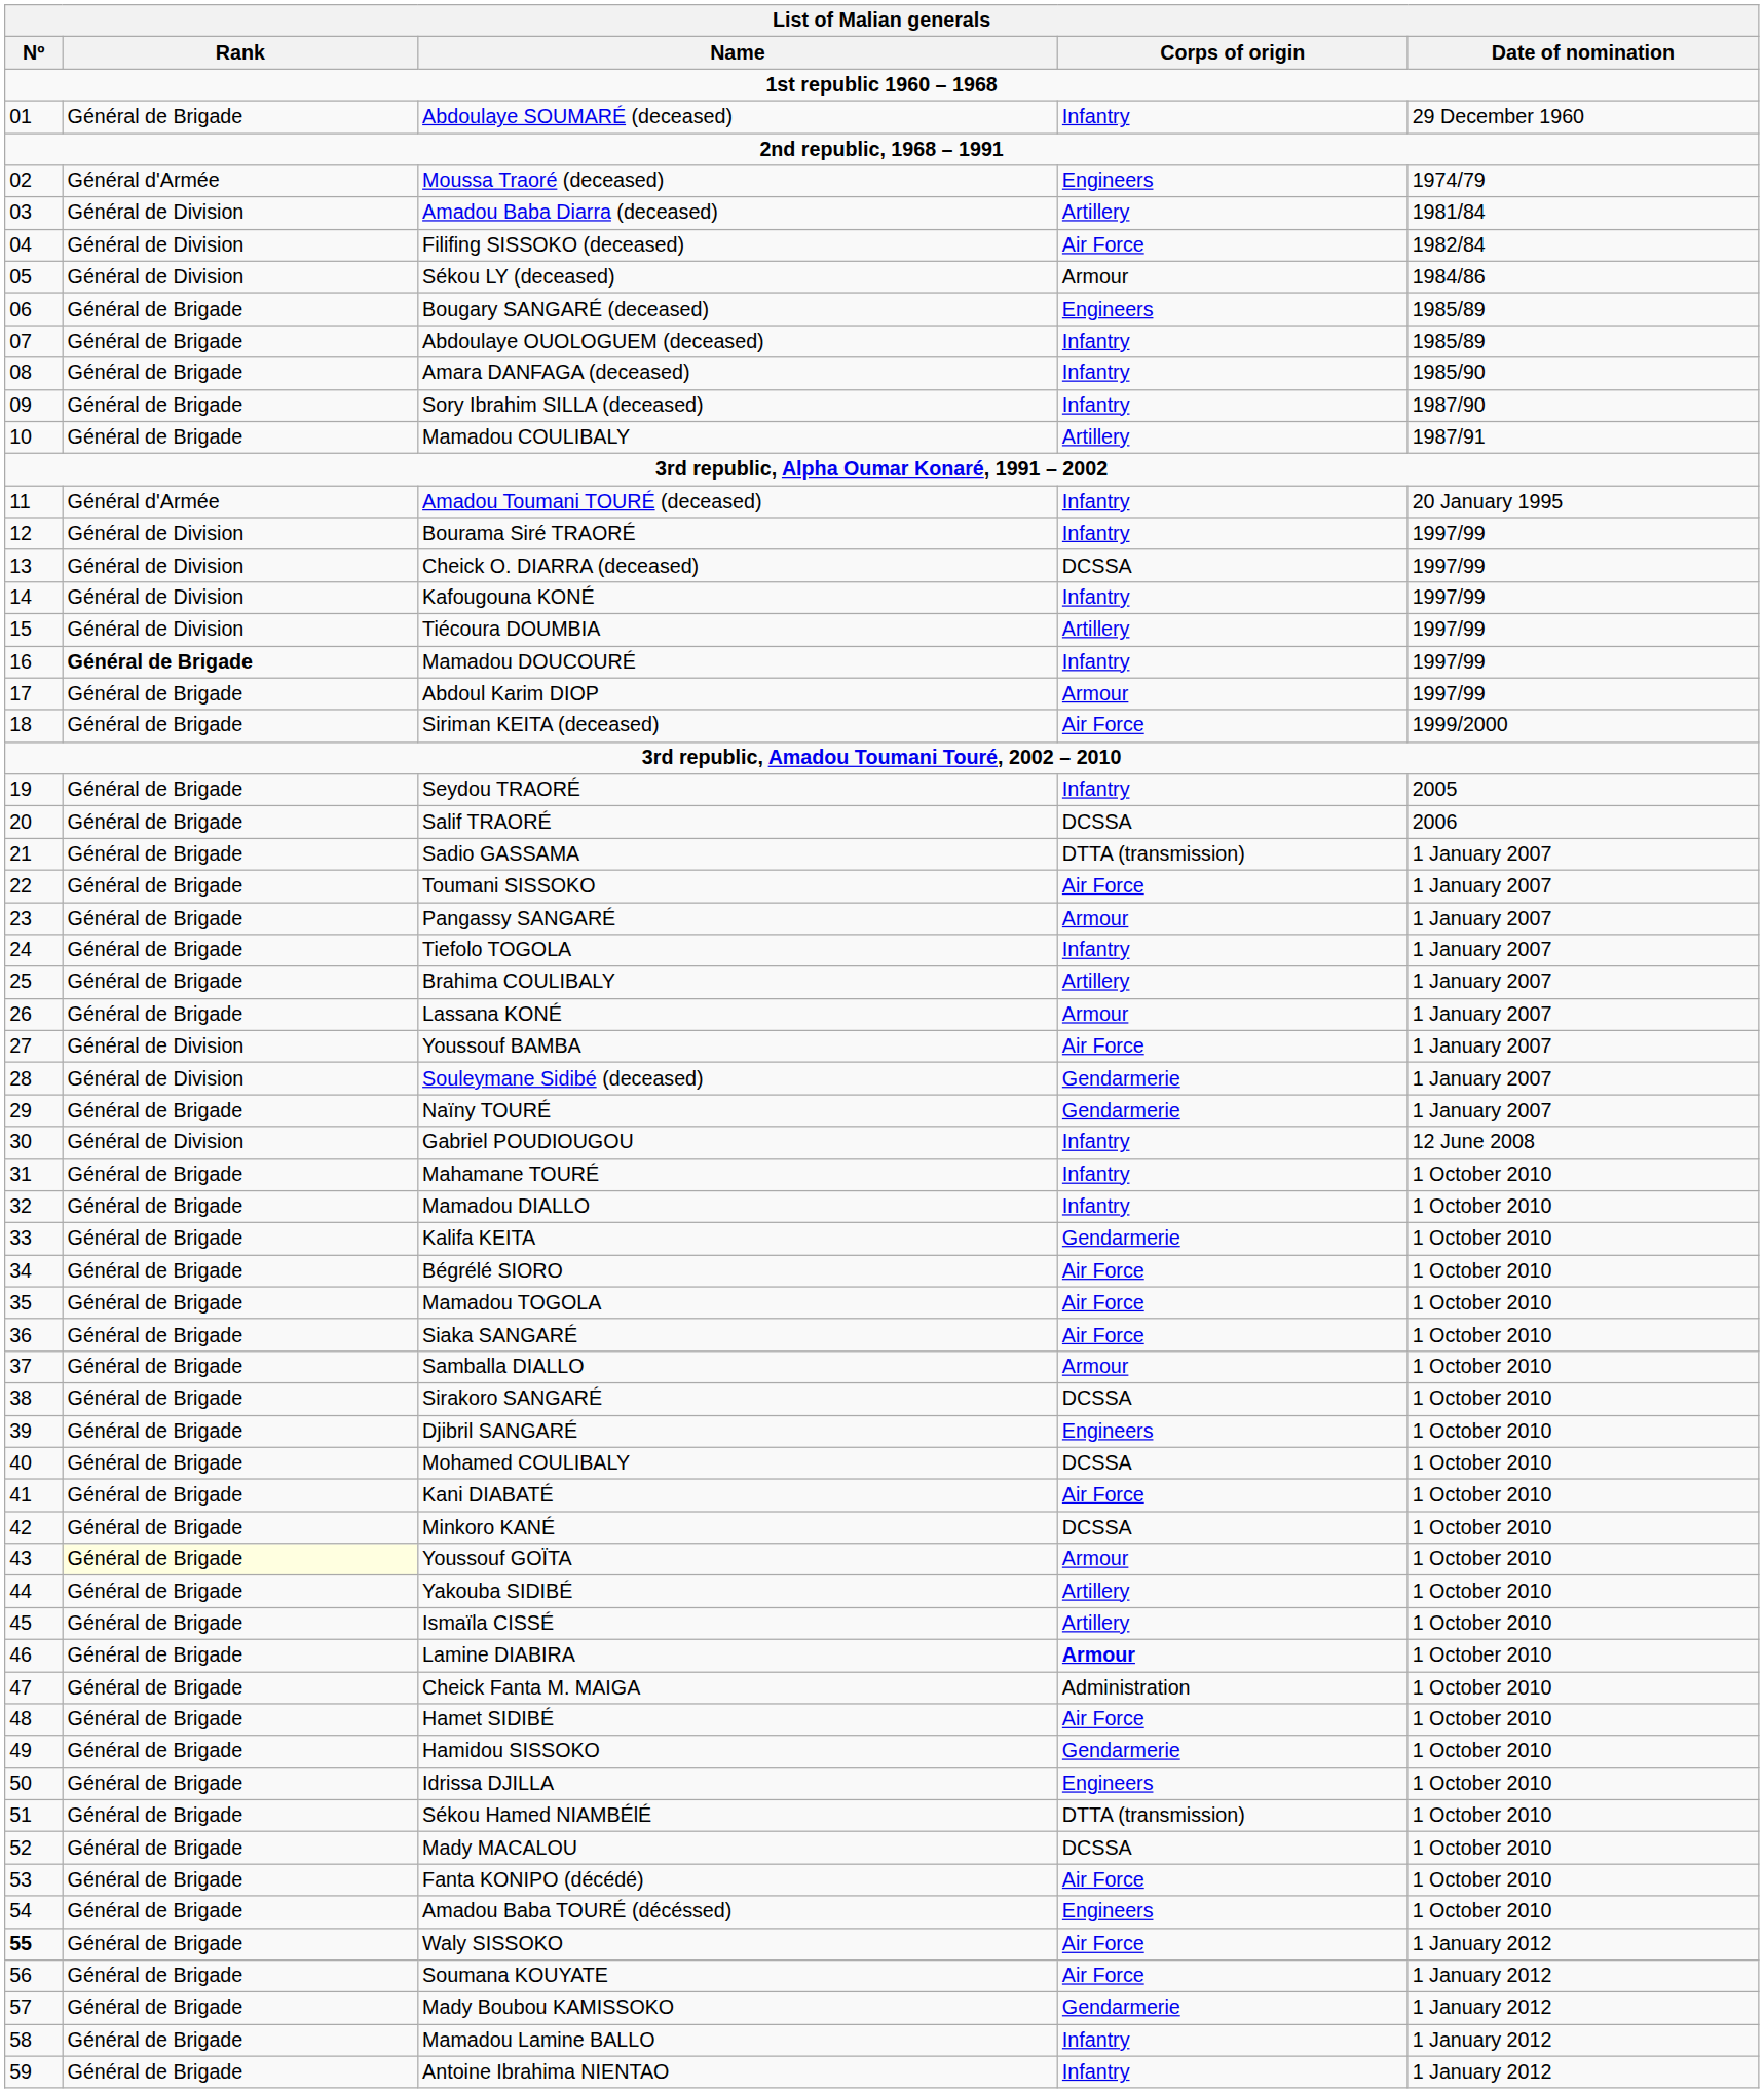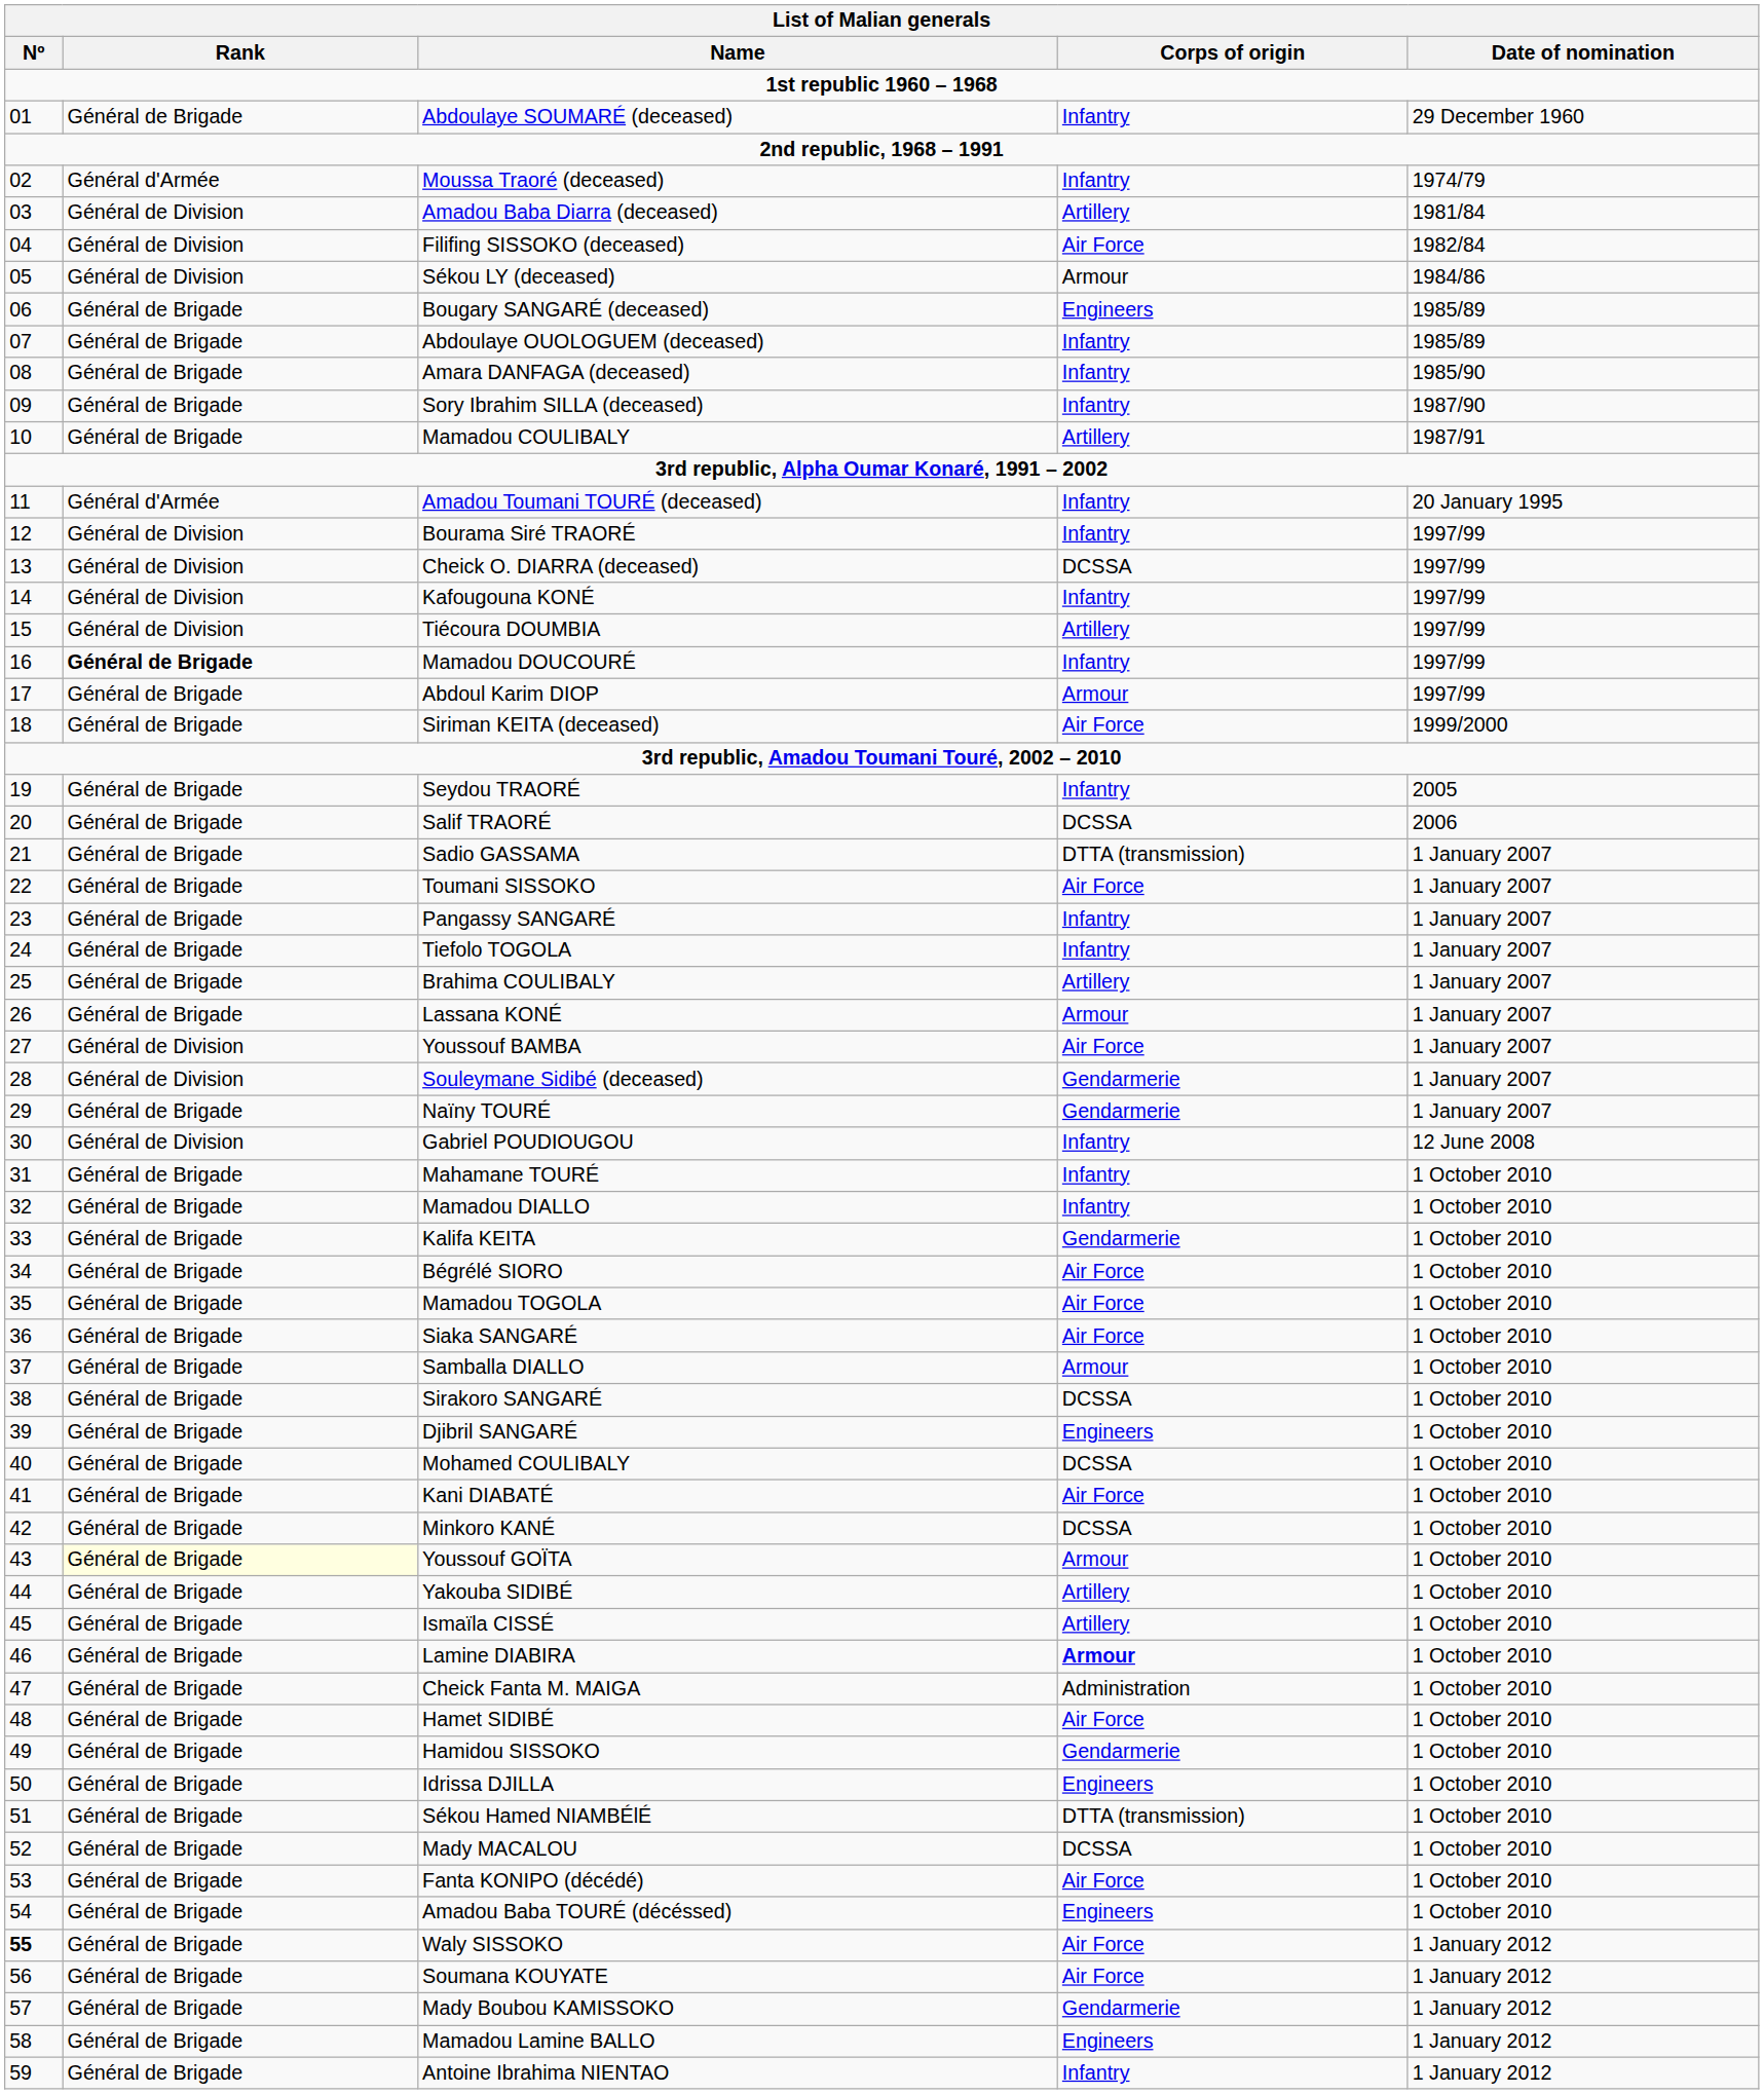 <table class="wikitable collapsible collapsed" width=70%>
 <tr>
 <th colspan="5">List of Malian generals</th>
 </tr>
 <tr>
 <th>Nº</th>
 <th>Rank</th>
 <th>Name</th>
 <th>Corps of origin</th>
 <th>Date of nomination</th>
 </tr>
 <tr>
 <td colspan="5" style="text-align:center;"><strong>1st republic 1960 – 1968</strong></td>
 </tr>
 <tr>
 <td>01</td>
 <td>Général de Brigade</td>
 <td><a href='#'>Abdoulaye SOUMARÉ</a> (deceased)</td>
 <td><a href='#'>Infantry</a></td>
 <td>29 December 1960</td>
 </tr>
 <tr>
 <td colspan="5" style="text-align:center;"><strong>2nd republic, 1968 – 1991</strong></td>
 </tr>
 <tr>
 <td>02</td>
 <td>Général d'Armée</td>
 <td><a href='#'>Moussa Traoré</a> (deceased)</td>
-<td><a href='#'>Engineers</a></td>
+<td><a href='#'>Infantry</a></td>
 <td>1974/79</td>
 </tr>
 <tr>
 <td>03</td>
 <td>Général de Division</td>
 <td><a href='#'>Amadou Baba Diarra</a> (deceased)</td>
 <td><a href='#'>Artillery</a></td>
 <td>1981/84</td>
 </tr>
 <tr>
 <td>04</td>
 <td>Général de Division</td>
 <td>Filifing SISSOKO (deceased)</td>
 <td><a href='#'>Air Force</a></td>
 <td>1982/84</td>
 </tr>
 <tr>
 <td>05</td>
 <td>Général de Division</td>
 <td>Sékou LY (deceased)</td>
 <td>Armour</td>
 <td>1984/86</td>
 </tr>
 <tr>
 <td>06</td>
 <td>Général de Brigade</td>
 <td>Bougary SANGARÉ (deceased)</td>
 <td><a href='#'>Engineers</a></td>
 <td>1985/89</td>
 </tr>
 <tr>
 <td>07</td>
 <td>Général de Brigade</td>
 <td>Abdoulaye OUOLOGUEM (deceased)</td>
 <td><a href='#'>Infantry</a></td>
 <td>1985/89</td>
 </tr>
 <tr>
 <td>08</td>
 <td>Général de Brigade</td>
 <td>Amara DANFAGA (deceased)</td>
 <td><a href='#'>Infantry</a></td>
 <td>1985/90</td>
 </tr>
 <tr>
 <td>09</td>
 <td>Général de Brigade</td>
 <td>Sory Ibrahim SILLA (deceased)</td>
 <td><a href='#'>Infantry</a></td>
 <td>1987/90</td>
 </tr>
 <tr>
 <td>10</td>
 <td>Général de Brigade</td>
 <td>Mamadou COULIBALY</td>
 <td><a href='#'>Artillery</a></td>
 <td>1987/91</td>
 </tr>
 <tr>
 <td colspan="5" style="text-align:center;"><strong>3rd republic, <a href='#'>Alpha Oumar Konaré</a>, 1991 – 2002</strong></td>
 </tr>
 <tr>
 <td>11</td>
 <td>Général d'Armée</td>
 <td><a href='#'>Amadou Toumani TOURÉ</a> (deceased)</td>
 <td><a href='#'>Infantry</a></td>
 <td>20 January 1995</td>
 </tr>
 <tr>
 <td>12</td>
 <td>Général de Division</td>
 <td>Bourama Siré TRAORÉ</td>
 <td><a href='#'>Infantry</a></td>
 <td>1997/99</td>
 </tr>
 <tr>
 <td>13</td>
 <td>Général de Division</td>
 <td>Cheick O. DIARRA (deceased)</td>
 <td>DCSSA</td>
 <td>1997/99</td>
 </tr>
 <tr>
 <td>14</td>
 <td>Général de Division</td>
 <td>Kafougouna KONÉ</td>
 <td><a href='#'>Infantry</a></td>
 <td>1997/99</td>
 </tr>
 <tr>
 <td>15</td>
 <td>Général de Division</td>
 <td>Tiécoura DOUMBIA</td>
 <td><a href='#'>Artillery</a></td>
 <td>1997/99</td>
 </tr>
 <tr>
 <td>16</td>
 <td><strong>Général de Brigade</strong></td>
 <td>Mamadou DOUCOURÉ</td>
 <td><a href='#'>Infantry</a></td>
 <td>1997/99</td>
 </tr>
 <tr>
 <td>17</td>
 <td>Général de Brigade</td>
 <td>Abdoul Karim DIOP</td>
 <td><a href='#'>Armour</a></td>
 <td>1997/99</td>
 </tr>
 <tr>
 <td>18</td>
 <td>Général de Brigade</td>
 <td>Siriman KEITA (deceased)</td>
 <td><a href='#'>Air Force</a></td>
 <td>1999/2000</td>
 </tr>
 <tr>
 <td colspan="5" style="text-align:center;"><strong>3rd republic, <a href='#'>Amadou Toumani Touré</a>, 2002 – 2010</strong></td>
 </tr>
 <tr>
 <td>19</td>
 <td>Général de Brigade</td>
 <td>Seydou TRAORÉ</td>
 <td><a href='#'>Infantry</a></td>
 <td>2005</td>
 </tr>
 <tr>
 <td>20</td>
 <td>Général de Brigade</td>
 <td>Salif TRAORÉ</td>
 <td>DCSSA</td>
 <td>2006</td>
 </tr>
 <tr>
 <td>21</td>
 <td>Général de Brigade</td>
 <td>Sadio GASSAMA</td>
 <td>DTTA (transmission)</td>
 <td>1 January 2007</td>
 </tr>
 <tr>
 <td>22</td>
 <td>Général de Brigade</td>
 <td>Toumani SISSOKO</td>
 <td><a href='#'>Air Force</a></td>
 <td>1 January 2007</td>
 </tr>
 <tr>
 <td>23</td>
 <td>Général de Brigade</td>
 <td>Pangassy SANGARÉ</td>
-<td><a href='#'>Armour</a></td>
+<td><a href='#'>Infantry</a></td>
 <td>1 January 2007</td>
 </tr>
 <tr>
 <td>24</td>
 <td>Général de Brigade</td>
 <td>Tiefolo TOGOLA</td>
 <td><a href='#'>Infantry</a></td>
 <td>1 January 2007</td>
 </tr>
 <tr>
 <td>25</td>
 <td>Général de Brigade</td>
 <td>Brahima COULIBALY</td>
 <td><a href='#'>Artillery</a></td>
 <td>1 January 2007</td>
 </tr>
 <tr>
 <td>26</td>
 <td>Général de Brigade</td>
 <td>Lassana KONÉ</td>
 <td><a href='#'>Armour</a></td>
 <td>1 January 2007</td>
 </tr>
 <tr>
 <td>27</td>
 <td>Général de Division</td>
 <td>Youssouf BAMBA</td>
 <td><a href='#'>Air Force</a></td>
 <td>1 January 2007</td>
 </tr>
 <tr>
 <td>28</td>
 <td>Général de Division</td>
 <td><a href='#'>Souleymane Sidibé</a> (deceased)</td>
 <td><a href='#'>Gendarmerie</a></td>
 <td>1 January 2007</td>
 </tr>
 <tr>
 <td>29</td>
 <td>Général de Brigade</td>
 <td>Naïny TOURÉ</td>
 <td><a href='#'>Gendarmerie</a></td>
 <td>1 January 2007</td>
 </tr>
 <tr>
 <td>30</td>
 <td>Général de Division</td>
 <td>Gabriel POUDIOUGOU</td>
 <td><a href='#'>Infantry</a></td>
 <td>12 June 2008</td>
 </tr>
 <tr>
 <td>31</td>
 <td>Général de Brigade</td>
 <td>Mahamane TOURÉ</td>
 <td><a href='#'>Infantry</a></td>
 <td>1 October 2010</td>
 </tr>
 <tr>
 <td>32</td>
 <td>Général de Brigade</td>
 <td>Mamadou DIALLO</td>
 <td><a href='#'>Infantry</a></td>
 <td>1 October 2010</td>
 </tr>
 <tr>
 <td>33</td>
 <td>Général de Brigade</td>
 <td>Kalifa KEITA</td>
 <td><a href='#'>Gendarmerie</a></td>
 <td>1 October 2010</td>
 </tr>
 <tr>
 <td>34</td>
 <td>Général de Brigade</td>
 <td>Bégrélé SIORO</td>
 <td><a href='#'>Air Force</a></td>
 <td>1 October 2010</td>
 </tr>
 <tr>
 <td>35</td>
 <td>Général de Brigade</td>
 <td>Mamadou TOGOLA</td>
 <td><a href='#'>Air Force</a></td>
 <td>1 October 2010</td>
 </tr>
 <tr>
 <td>36</td>
 <td>Général de Brigade</td>
 <td>Siaka SANGARÉ</td>
 <td><a href='#'>Air Force</a></td>
 <td>1 October 2010</td>
 </tr>
 <tr>
 <td>37</td>
 <td>Général de Brigade</td>
 <td>Samballa DIALLO</td>
 <td><a href='#'>Armour</a></td>
 <td>1 October 2010</td>
 </tr>
 <tr>
 <td>38</td>
 <td>Général de Brigade</td>
 <td>Sirakoro SANGARÉ</td>
 <td>DCSSA</td>
 <td>1 October 2010</td>
 </tr>
 <tr>
 <td>39</td>
 <td>Général de Brigade</td>
 <td>Djibril SANGARÉ</td>
 <td><a href='#'>Engineers</a></td>
 <td>1 October 2010</td>
 </tr>
 <tr>
 <td>40</td>
 <td>Général de Brigade</td>
 <td>Mohamed COULIBALY</td>
 <td>DCSSA</td>
 <td>1 October 2010</td>
 </tr>
 <tr>
 <td>41</td>
 <td>Général de Brigade</td>
 <td>Kani DIABATÉ</td>
 <td><a href='#'>Air Force</a></td>
 <td>1 October 2010</td>
 </tr>
 <tr>
 <td>42</td>
 <td>Général de Brigade</td>
 <td>Minkoro KANÉ</td>
 <td>DCSSA</td>
 <td>1 October 2010</td>
 </tr>
 <tr>
 <td>43</td>
 <td style="background: lightyellow;">Général de Brigade</td>
 <td>Youssouf GOÏTA</td>
 <td><a href='#'>Armour</a></td>
 <td>1 October 2010</td>
 </tr>
 <tr>
 <td>44</td>
 <td>Général de Brigade</td>
 <td>Yakouba SIDIBÉ</td>
 <td><a href='#'>Artillery</a></td>
 <td>1 October 2010</td>
 </tr>
 <tr>
 <td>45</td>
 <td>Général de Brigade</td>
 <td>Ismaïla CISSÉ</td>
 <td><a href='#'>Artillery</a></td>
 <td>1 October 2010</td>
 </tr>
 <tr>
 <td>46</td>
 <td>Général de Brigade</td>
 <td>Lamine DIABIRA</td>
 <td><strong><a href='#'>Armour</a></strong></td>
 <td>1 October 2010</td>
 </tr>
 <tr>
 <td>47</td>
 <td>Général de Brigade</td>
 <td>Cheick Fanta M. MAIGA</td>
 <td>Administration</td>
 <td>1 October 2010</td>
 </tr>
 <tr>
 <td>48</td>
 <td>Général de Brigade</td>
 <td>Hamet SIDIBÉ</td>
 <td><a href='#'>Air Force</a></td>
 <td>1 October 2010</td>
 </tr>
 <tr>
 <td>49</td>
 <td>Général de Brigade</td>
 <td>Hamidou SISSOKO</td>
 <td><a href='#'>Gendarmerie</a></td>
 <td>1 October 2010</td>
 </tr>
 <tr>
 <td>50</td>
 <td>Général de Brigade</td>
 <td>Idrissa DJILLA</td>
 <td><a href='#'>Engineers</a></td>
 <td>1 October 2010</td>
 </tr>
 <tr>
 <td>51</td>
 <td>Général de Brigade</td>
 <td>Sékou Hamed NIAMBÉlÉ</td>
 <td>DTTA (transmission)</td>
 <td>1 October 2010</td>
 </tr>
 <tr>
 <td>52</td>
 <td>Général de Brigade</td>
 <td>Mady MACALOU</td>
 <td>DCSSA</td>
 <td>1 October 2010</td>
 </tr>
 <tr>
 <td>53</td>
 <td>Général de Brigade</td>
 <td>Fanta KONIPO (décédé)</td>
 <td><a href='#'>Air Force</a></td>
 <td>1 October 2010</td>
 </tr>
 <tr>
 <td>54</td>
 <td>Général de Brigade</td>
 <td>Amadou Baba TOURÉ (décéssed)</td>
 <td><a href='#'>Engineers</a></td>
 <td>1 October 2010</td>
 </tr>
 <tr>
 <td><strong>55</strong></td>
 <td>Général de Brigade</td>
 <td>Waly SISSOKO</td>
 <td><a href='#'>Air Force</a></td>
 <td>1 January 2012</td>
 </tr>
 <tr>
 <td>56</td>
 <td>Général de Brigade</td>
 <td>Soumana KOUYATE</td>
 <td><a href='#'>Air Force</a></td>
 <td>1 January 2012</td>
 </tr>
 <tr>
 <td>57</td>
 <td>Général de Brigade</td>
 <td>Mady Boubou KAMISSOKO</td>
 <td><a href='#'>Gendarmerie</a></td>
 <td>1 January 2012</td>
 </tr>
 <tr>
 <td>58</td>
 <td>Général de Brigade</td>
 <td>Mamadou Lamine BALLO</td>
-<td><a href='#'>Infantry</a></td>
+<td><a href='#'>Engineers</a></td>
 <td>1 January 2012</td>
 </tr>
 <tr>
 <td>59</td>
 <td>Général de Brigade</td>
 <td>Antoine Ibrahima NIENTAO</td>
 <td><a href='#'>Infantry</a></td>
 <td>1 January 2012</td>
 </tr>
 </table>
